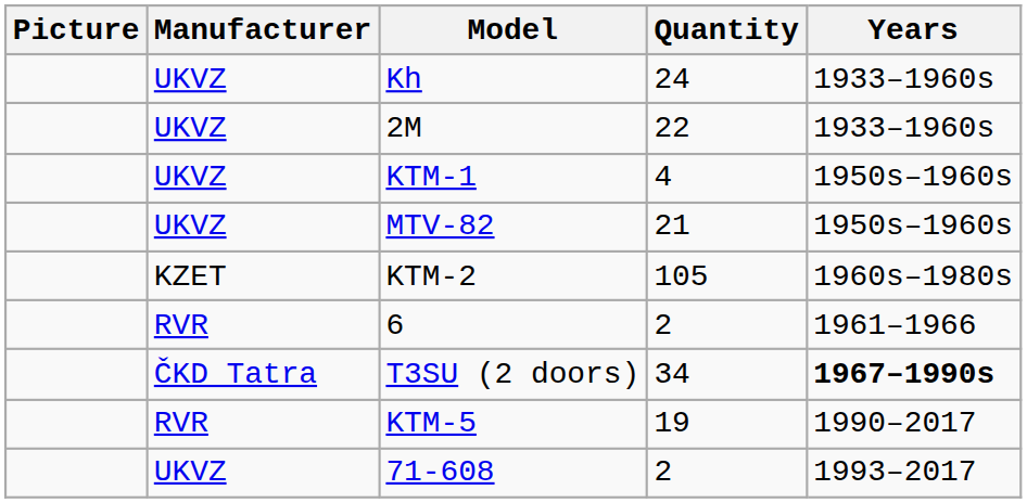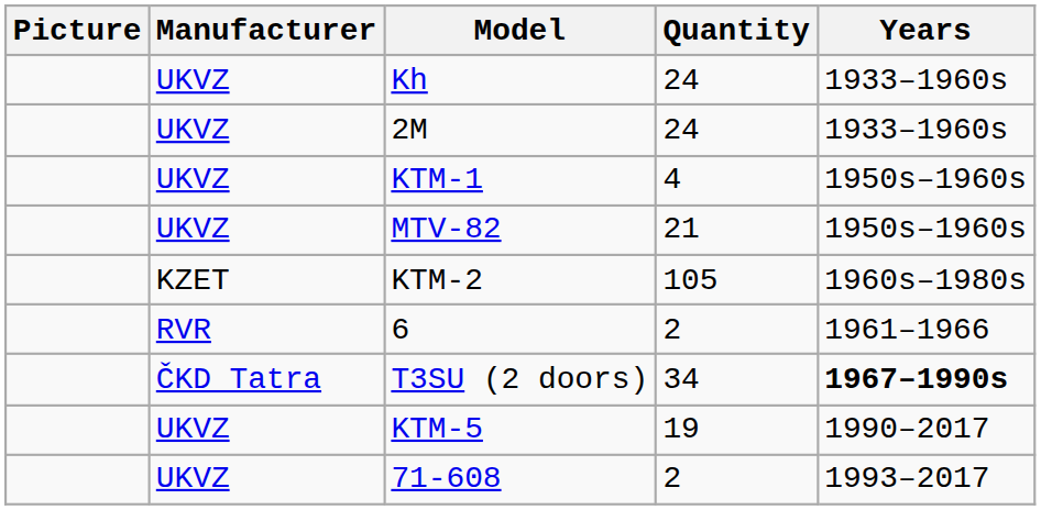 <table class="wikitable sortable">
 <tr>
 <th>Picture</th>
 <th>Manufacturer</th>
 <th>Model</th>
 <th>Quantity</th>
 <th>Years</th>
 </tr>
 <tr>
 <td></td>
 <td> <a href='#'>UKVZ</a></td>
 <td><a href='#'>Kh</a></td>
 <td>24</td>
 <td>1933–1960s</td>
 </tr>
 <tr>
 <td></td>
 <td> <a href='#'>UKVZ</a></td>
 <td>2M</td>
-<td>22</td>
+<td>24</td>
 <td>1933–1960s</td>
 </tr>
 <tr>
 <td></td>
 <td> <a href='#'>UKVZ</a></td>
 <td><a href='#'>KTM-1</a></td>
 <td>4</td>
 <td>1950s–1960s</td>
 </tr>
 <tr>
 <td></td>
 <td> <a href='#'>UKVZ</a></td>
 <td><a href='#'>MTV-82</a></td>
 <td>21</td>
 <td>1950s–1960s</td>
 </tr>
 <tr>
 <td></td>
 <td> KZET</td>
 <td>KTM-2</td>
 <td>105</td>
 <td>1960s–1980s</td>
 </tr>
 <tr>
 <td></td>
 <td> <a href='#'>RVR</a></td>
 <td>6</td>
 <td>2</td>
 <td>1961–1966</td>
 </tr>
 <tr>
 <td></td>
 <td> <a href='#'>ČKD Tatra</a></td>
 <td><a href='#'>T3SU</a> (2 doors)</td>
 <td>34</td>
 <td><strong>1967–1990s</strong></td>
 </tr>
 <tr>
 <td></td>
-<td> <a href='#'>RVR</a></td>
+<td> <a href='#'>UKVZ</a></td>
 <td><a href='#'>KTM-5</a></td>
 <td>19</td>
 <td>1990–2017</td>
 </tr>
 <tr>
 <td></td>
 <td> <a href='#'>UKVZ</a></td>
 <td><a href='#'>71-608</a></td>
 <td>2</td>
 <td>1993–2017</td>
 </tr>
 </table>
